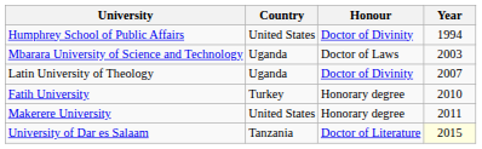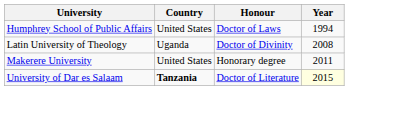 <table class="wikitable">
 <tr>
 <th>University</th>
 <th>Country</th>
 <th>Honour</th>
 <th style="width:60px;">Year</th>
 </tr>
 <tr>
 <td><a href='#'>Humphrey School of Public Affairs</a></td>
 <td>United States</td>
-<td><a href='#'>Doctor of Divinity</a></td>
+<td><a href='#'>Doctor of Laws</a></td>
 <td style="text-align:center;">1994</td>
-</tr>
-<tr>
-<td><a href='#'>Mbarara University of Science and Technology</a></td>
-<td>Uganda</td>
-<td>Doctor of Laws</td>
-<td style="text-align:center;">2003</td>
 </tr>
 <tr>
 <td>Latin University of Theology</td>
 <td>Uganda</td>
 <td><a href='#'>Doctor of Divinity</a></td>
-<td style="text-align:center;">2007</td>
-</tr>
-<tr>
-<td><a href='#'>Fatih University</a></td>
-<td>Turkey</td>
-<td>Honorary degree</td>
-<td style="text-align:center;">2010</td>
+<td style="text-align:center;">2008</td>
 </tr>
 <tr>
 <td><a href='#'>Makerere University</a></td>
 <td>United States</td>
 <td>Honorary degree</td>
 <td style="text-align:center;">2011</td>
 </tr>
 <tr>
 <td><a href='#'>University of Dar es Salaam</a></td>
-<td>Tanzania</td>
+<td><strong>Tanzania</strong></td>
 <td><a href='#'>Doctor of Literature</a></td>
 <td style="background: lightyellow; text-align:center;">2015</td>
 </tr>
 </table>
